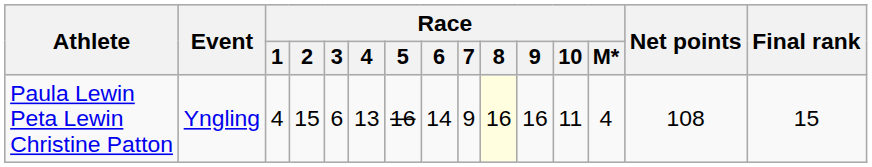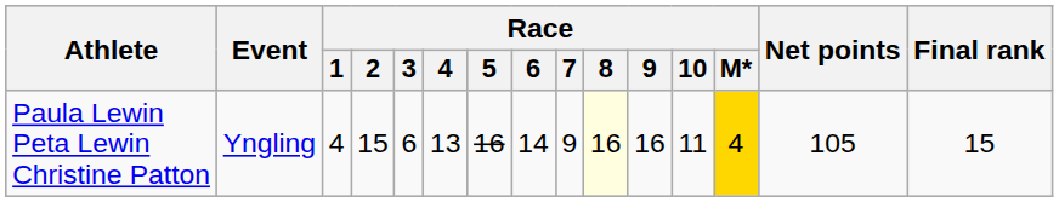 <table class="wikitable" style="font-size:90%">
 <tr>
 <th rowspan=2>Athlete</th>
 <th rowspan=2>Event</th>
 <th colspan=11>Race</th>
 <th rowspan=2>Net points</th>
 <th rowspan=2>Final rank</th>
 </tr>
 <tr style="font-size:95%">
 <th>1</th>
 <th>2</th>
 <th>3</th>
 <th>4</th>
 <th>5</th>
 <th>6</th>
 <th>7</th>
 <th>8</th>
 <th>9</th>
 <th>10</th>
 <th>M*</th>
 </tr>
 <tr align=center>
 <td align=left><a href='#'>Paula Lewin</a><br><a href='#'>Peta Lewin</a><br><a href='#'>Christine Patton</a></td>
 <td align=left><a href='#'>Yngling</a></td>
 <td>4</td>
 <td>15</td>
 <td>6</td>
 <td>13</td>
 <td><s>16</s></td>
 <td>14</td>
 <td>9</td>
 <td style="background: lightyellow;">16</td>
 <td>16</td>
 <td>11</td>
-<td>4</td>
-<td>108</td>
+<td style="background: gold;">4</td>
+<td>105</td>
 <td>15</td>
 </tr>
 </table>
